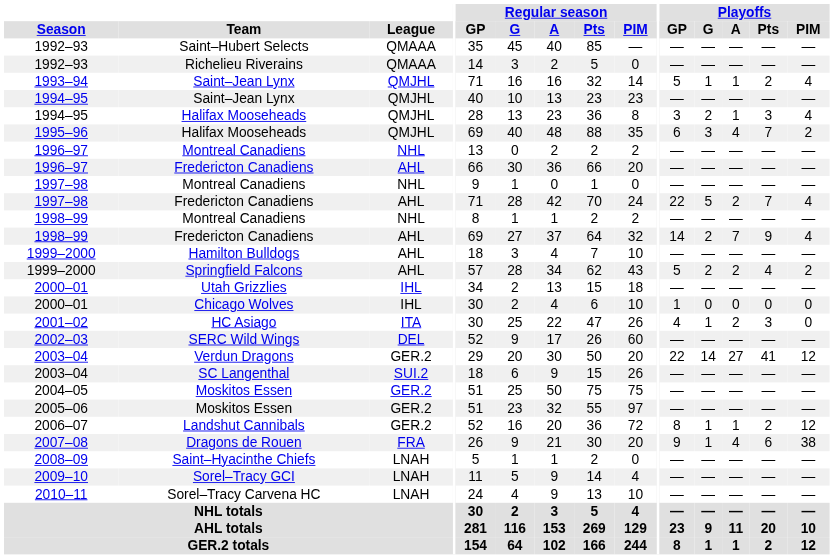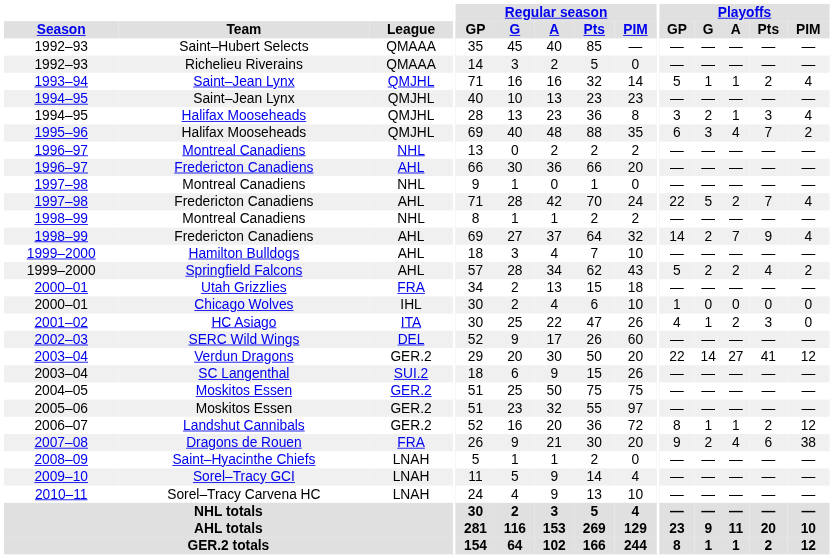 <table border="0" cellpadding="1" cellspacing="0" style="text-align:center; width:60em">
 <tr bgcolor="#e0e0e0">
 <th colspan="3" bgcolor="#ffffff"></th>
 <th rowspan="99" bgcolor="#ffffff"></th>
 <th colspan="5"><a href='#'>Regular season</a></th>
 <th rowspan="99" bgcolor="#ffffff"></th>
 <th colspan="5"><a href='#'>Playoffs</a></th>
 </tr>
 <tr bgcolor="#e0e0e0">
 <th><a href='#'>Season</a></th>
 <th>Team</th>
 <th>League</th>
 <th>GP</th>
 <th><a href='#'>G</a></th>
 <th><a href='#'>A</a></th>
 <th><a href='#'>Pts</a></th>
 <th><a href='#'>PIM</a></th>
 <th>GP</th>
 <th>G</th>
 <th>A</th>
 <th>Pts</th>
 <th>PIM</th>
 </tr>
 <tr>
 <td>1992–93</td>
 <td>Saint–Hubert Selects</td>
 <td>QMAAA</td>
 <td>35</td>
 <td>45</td>
 <td>40</td>
 <td>85</td>
 <td>—</td>
 <td>—</td>
 <td>—</td>
 <td>—</td>
 <td>—</td>
 <td>—</td>
 </tr>
 <tr bgcolor="#f0f0f0">
 <td>1992–93</td>
 <td>Richelieu Riverains</td>
 <td>QMAAA</td>
 <td>14</td>
 <td>3</td>
 <td>2</td>
 <td>5</td>
 <td>0</td>
 <td>—</td>
 <td>—</td>
 <td>—</td>
 <td>—</td>
 <td>—</td>
 </tr>
 <tr>
 <td><a href='#'>1993–94</a></td>
 <td><a href='#'>Saint–Jean Lynx</a></td>
 <td><a href='#'>QMJHL</a></td>
 <td>71</td>
 <td>16</td>
 <td>16</td>
 <td>32</td>
 <td>14</td>
 <td>5</td>
 <td>1</td>
 <td>1</td>
 <td>2</td>
 <td>4</td>
 </tr>
 <tr bgcolor="#f0f0f0">
 <td><a href='#'>1994–95</a></td>
 <td>Saint–Jean Lynx</td>
 <td>QMJHL</td>
 <td>40</td>
 <td>10</td>
 <td>13</td>
 <td>23</td>
 <td>23</td>
 <td>—</td>
 <td>—</td>
 <td>—</td>
 <td>—</td>
 <td>—</td>
 </tr>
 <tr>
 <td>1994–95</td>
 <td><a href='#'>Halifax Mooseheads</a></td>
 <td>QMJHL</td>
 <td>28</td>
 <td>13</td>
 <td>23</td>
 <td>36</td>
 <td>8</td>
 <td>3</td>
 <td>2</td>
 <td>1</td>
 <td>3</td>
 <td>4</td>
 </tr>
 <tr bgcolor="#f0f0f0">
 <td><a href='#'>1995–96</a></td>
 <td>Halifax Mooseheads</td>
 <td>QMJHL</td>
 <td>69</td>
 <td>40</td>
 <td>48</td>
 <td>88</td>
 <td>35</td>
 <td>6</td>
 <td>3</td>
 <td>4</td>
 <td>7</td>
 <td>2</td>
 </tr>
 <tr>
 <td><a href='#'>1996–97</a></td>
 <td><a href='#'>Montreal Canadiens</a></td>
 <td><a href='#'>NHL</a></td>
 <td>13</td>
 <td>0</td>
 <td>2</td>
 <td>2</td>
 <td>2</td>
 <td>—</td>
 <td>—</td>
 <td>—</td>
 <td>—</td>
 <td>—</td>
 </tr>
 <tr bgcolor="#f0f0f0">
 <td><a href='#'>1996–97</a></td>
 <td><a href='#'>Fredericton Canadiens</a></td>
 <td><a href='#'>AHL</a></td>
 <td>66</td>
 <td>30</td>
 <td>36</td>
 <td>66</td>
 <td>20</td>
 <td>—</td>
 <td>—</td>
 <td>—</td>
 <td>—</td>
 <td>—</td>
 </tr>
 <tr>
 <td><a href='#'>1997–98</a></td>
 <td>Montreal Canadiens</td>
 <td>NHL</td>
 <td>9</td>
 <td>1</td>
 <td>0</td>
 <td>1</td>
 <td>0</td>
 <td>—</td>
 <td>—</td>
 <td>—</td>
 <td>—</td>
 <td>—</td>
 </tr>
 <tr bgcolor="#f0f0f0">
 <td><a href='#'>1997–98</a></td>
 <td>Fredericton Canadiens</td>
 <td>AHL</td>
 <td>71</td>
 <td>28</td>
 <td>42</td>
 <td>70</td>
 <td>24</td>
 <td>22</td>
 <td>5</td>
 <td>2</td>
 <td>7</td>
 <td>4</td>
 </tr>
 <tr>
 <td><a href='#'>1998–99</a></td>
 <td>Montreal Canadiens</td>
 <td>NHL</td>
 <td>8</td>
 <td>1</td>
 <td>1</td>
 <td>2</td>
 <td>2</td>
 <td>—</td>
 <td>—</td>
 <td>—</td>
 <td>—</td>
 <td>—</td>
 </tr>
 <tr bgcolor="#f0f0f0">
 <td><a href='#'>1998–99</a></td>
 <td>Fredericton Canadiens</td>
 <td>AHL</td>
 <td>69</td>
 <td>27</td>
 <td>37</td>
 <td>64</td>
 <td>32</td>
 <td>14</td>
 <td>2</td>
 <td>7</td>
 <td>9</td>
 <td>4</td>
 </tr>
 <tr>
 <td><a href='#'>1999–2000</a></td>
 <td><a href='#'>Hamilton Bulldogs</a></td>
 <td>AHL</td>
 <td>18</td>
 <td>3</td>
 <td>4</td>
 <td>7</td>
 <td>10</td>
 <td>—</td>
 <td>—</td>
 <td>—</td>
 <td>—</td>
 <td>—</td>
 </tr>
 <tr bgcolor="#f0f0f0">
 <td>1999–2000</td>
 <td><a href='#'>Springfield Falcons</a></td>
 <td>AHL</td>
 <td>57</td>
 <td>28</td>
 <td>34</td>
 <td>62</td>
 <td>43</td>
 <td>5</td>
 <td>2</td>
 <td>2</td>
 <td>4</td>
 <td>2</td>
 </tr>
 <tr>
 <td><a href='#'>2000–01</a></td>
 <td><a href='#'>Utah Grizzlies</a></td>
-<td><a href='#'>IHL</a></td>
+<td><a href='#'>FRA</a></td>
 <td>34</td>
 <td>2</td>
 <td>13</td>
 <td>15</td>
 <td>18</td>
 <td>—</td>
 <td>—</td>
 <td>—</td>
 <td>—</td>
 <td>—</td>
 </tr>
 <tr bgcolor="#f0f0f0">
 <td>2000–01</td>
 <td><a href='#'>Chicago Wolves</a></td>
 <td>IHL</td>
 <td>30</td>
 <td>2</td>
 <td>4</td>
 <td>6</td>
 <td>10</td>
 <td>1</td>
 <td>0</td>
 <td>0</td>
 <td>0</td>
 <td>0</td>
 </tr>
 <tr>
 <td><a href='#'>2001–02</a></td>
 <td><a href='#'>HC Asiago</a></td>
 <td><a href='#'>ITA</a></td>
 <td>30</td>
 <td>25</td>
 <td>22</td>
 <td>47</td>
 <td>26</td>
 <td>4</td>
 <td>1</td>
 <td>2</td>
 <td>3</td>
 <td>0</td>
 </tr>
 <tr bgcolor="#f0f0f0">
 <td><a href='#'>2002–03</a></td>
 <td><a href='#'>SERC Wild Wings</a></td>
 <td><a href='#'>DEL</a></td>
 <td>52</td>
 <td>9</td>
 <td>17</td>
 <td>26</td>
 <td>60</td>
 <td>—</td>
 <td>—</td>
 <td>—</td>
 <td>—</td>
 <td>—</td>
 </tr>
 <tr>
 <td><a href='#'>2003–04</a></td>
 <td><a href='#'>Verdun Dragons</a></td>
 <td>GER.2</td>
 <td>29</td>
 <td>20</td>
 <td>30</td>
 <td>50</td>
 <td>20</td>
 <td>22</td>
 <td>14</td>
 <td>27</td>
 <td>41</td>
 <td>12</td>
 </tr>
 <tr bgcolor="#f0f0f0">
 <td>2003–04</td>
 <td><a href='#'>SC Langenthal</a></td>
 <td><a href='#'>SUI.2</a></td>
 <td>18</td>
 <td>6</td>
 <td>9</td>
 <td>15</td>
 <td>26</td>
 <td>—</td>
 <td>—</td>
 <td>—</td>
 <td>—</td>
 <td>—</td>
 </tr>
 <tr>
 <td>2004–05</td>
 <td><a href='#'>Moskitos Essen</a></td>
 <td><a href='#'>GER.2</a></td>
 <td>51</td>
 <td>25</td>
 <td>50</td>
 <td>75</td>
 <td>75</td>
 <td>—</td>
 <td>—</td>
 <td>—</td>
 <td>—</td>
 <td>—</td>
 </tr>
 <tr bgcolor="#f0f0f0">
 <td>2005–06</td>
 <td>Moskitos Essen</td>
 <td>GER.2</td>
 <td>51</td>
 <td>23</td>
 <td>32</td>
 <td>55</td>
 <td>97</td>
 <td>—</td>
 <td>—</td>
 <td>—</td>
 <td>—</td>
 <td>—</td>
 </tr>
 <tr>
 <td>2006–07</td>
 <td><a href='#'>Landshut Cannibals</a></td>
 <td>GER.2</td>
 <td>52</td>
 <td>16</td>
 <td>20</td>
 <td>36</td>
 <td>72</td>
 <td>8</td>
 <td>1</td>
 <td>1</td>
 <td>2</td>
 <td>12</td>
 </tr>
 <tr bgcolor="#f0f0f0">
 <td><a href='#'>2007–08</a></td>
 <td><a href='#'>Dragons de Rouen</a></td>
 <td><a href='#'>FRA</a></td>
 <td>26</td>
 <td>9</td>
 <td>21</td>
 <td>30</td>
 <td>20</td>
 <td>9</td>
-<td>1</td>
+<td>2</td>
 <td>4</td>
 <td>6</td>
 <td>38</td>
 </tr>
 <tr>
 <td><a href='#'>2008–09</a></td>
 <td><a href='#'>Saint–Hyacinthe Chiefs</a></td>
 <td>LNAH</td>
 <td>5</td>
 <td>1</td>
 <td>1</td>
 <td>2</td>
 <td>0</td>
 <td>—</td>
 <td>—</td>
 <td>—</td>
 <td>—</td>
 <td>—</td>
 </tr>
 <tr bgcolor="#f0f0f0">
 <td><a href='#'>2009–10</a></td>
 <td><a href='#'>Sorel–Tracy GCI</a></td>
 <td>LNAH</td>
 <td>11</td>
 <td>5</td>
 <td>9</td>
 <td>14</td>
 <td>4</td>
 <td>—</td>
 <td>—</td>
 <td>—</td>
 <td>—</td>
 <td>—</td>
 </tr>
 <tr>
 <td><a href='#'>2010–11</a></td>
 <td>Sorel–Tracy Carvena HC</td>
 <td>LNAH</td>
 <td>24</td>
 <td>4</td>
 <td>9</td>
 <td>13</td>
 <td>10</td>
 <td>—</td>
 <td>—</td>
 <td>—</td>
 <td>—</td>
 <td>—</td>
 </tr>
 <tr bgcolor="#e0e0e0">
 <th colspan="3">NHL totals</th>
 <th>30</th>
 <th>2</th>
 <th>3</th>
 <th>5</th>
 <th>4</th>
 <th>—</th>
 <th>—</th>
 <th>—</th>
 <th>—</th>
 <th>—</th>
 </tr>
 <tr bgcolor="#e0e0e0">
 <th colspan="3">AHL totals</th>
 <th>281</th>
 <th>116</th>
 <th>153</th>
 <th>269</th>
 <th>129</th>
 <th>23</th>
 <th>9</th>
 <th>11</th>
 <th>20</th>
 <th>10</th>
 </tr>
 <tr bgcolor="#e0e0e0">
 <th colspan="3">GER.2 totals</th>
 <th>154</th>
 <th>64</th>
 <th>102</th>
 <th>166</th>
 <th>244</th>
 <th>8</th>
 <th>1</th>
 <th>1</th>
 <th>2</th>
 <th>12</th>
 </tr>
 </table>
